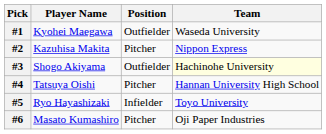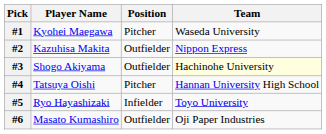 <table class="wikitable">
 <tr>
 <th>Pick</th>
 <th>Player Name</th>
 <th>Position</th>
 <th>Team</th>
 </tr>
 <tr>
 <th>#1</th>
 <td><a href='#'>Kyohei Maegawa</a></td>
-<td>Outfielder</td>
+<td>Pitcher</td>
 <td>Waseda University</td>
 </tr>
 <tr>
 <th>#2</th>
 <td><a href='#'>Kazuhisa Makita</a></td>
-<td>Pitcher</td>
+<td>Outfielder</td>
 <td><a href='#'>Nippon Express</a></td>
 </tr>
 <tr>
 <th>#3</th>
 <td><a href='#'>Shogo Akiyama</a></td>
 <td>Outfielder</td>
 <td style="background: lightyellow;">Hachinohe University</td>
 </tr>
 <tr>
 <th>#4</th>
 <td><a href='#'>Tatsuya Oishi</a></td>
 <td>Pitcher</td>
 <td><a href='#'>Hannan University</a> High School</td>
 </tr>
 <tr>
 <th>#5</th>
 <td><a href='#'>Ryo Hayashizaki</a></td>
 <td>Infielder</td>
 <td><a href='#'>Toyo University</a></td>
 </tr>
 <tr>
 <th>#6</th>
 <td><a href='#'>Masato Kumashiro</a></td>
-<td>Pitcher</td>
+<td>Outfielder</td>
 <td>Oji Paper Industries</td>
 </tr>
 </table>
